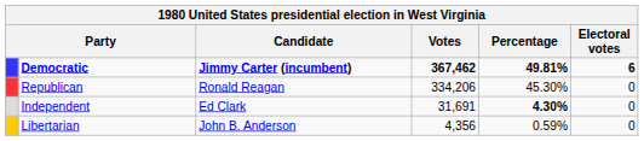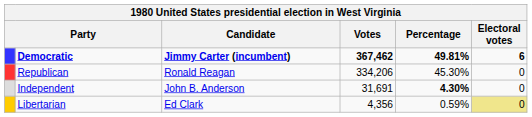 <table class="wikitable" style="font-size: 95%;">
 <tr>
 <th colspan="6">1980 United States presidential election in West Virginia</th>
 </tr>
 <tr>
 <th colspan="2" style="width: 15em">Party</th>
 <th style="width: 17em">Candidate</th>
 <th style="width: 5em">Votes</th>
 <th style="width: 7em">Percentage</th>
 <th style="width: 5em">Electoral votes</th>
 </tr>
 <tr>
 <th style="background-color:#3333FF; width: 3px"></th>
 <td style="width: 130px"><strong><a href='#'>Democratic</a></strong></td>
 <td><strong><a href='#'>Jimmy Carter</a> (<a href='#'>incumbent</a>)</strong></td>
 <td align="right"><strong>367,462</strong></td>
 <td align="right"><strong>49.81%</strong></td>
 <td align="right"><strong>6</strong></td>
 </tr>
 <tr>
 <th style="background-color:#FF3333; width: 3px"></th>
 <td style="width: 130px"><a href='#'>Republican</a></td>
 <td><a href='#'>Ronald Reagan</a></td>
 <td align="right">334,206</td>
 <td align="right">45.30%</td>
 <td align="right">0</td>
 </tr>
 <tr>
 <th style="background-color:#DDDDDD; width: 3px"></th>
 <td style="width: 130px"><a href='#'>Independent</a></td>
-<td><a href='#'>Ed Clark</a></td>
+<td><a href='#'>John B. Anderson</a></td>
 <td align="right">31,691</td>
 <td align="right"><strong>4.30%</strong></td>
 <td align="right">0</td>
 </tr>
 <tr>
 <th style="background-color:#FFCC00; width: 3px"></th>
 <td style="width: 130px"><a href='#'>Libertarian</a></td>
-<td><a href='#'>John B. Anderson</a></td>
+<td><a href='#'>Ed Clark</a></td>
 <td align="right">4,356</td>
 <td align="right">0.59%</td>
-<td align="right">0</td>
+<td align="right" style="background: khaki;">0</td>
 </tr>
 </table>
